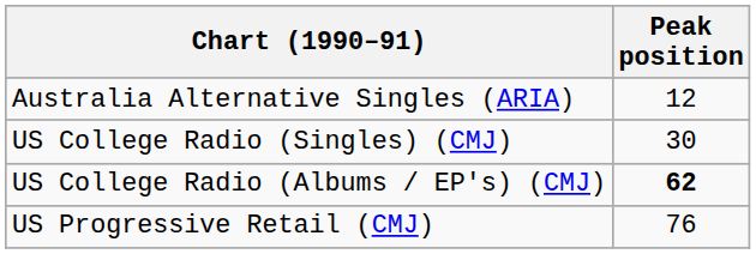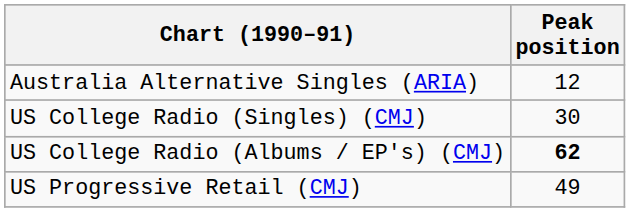 <table class="wikitable sortable">
 <tr>
 <th>Chart (1990–91)</th>
 <th>Peak<br>position</th>
 </tr>
 <tr>
 <td>Australia Alternative Singles (<a href='#'>ARIA</a>)</td>
 <td style="text-align:center;">12</td>
 </tr>
 <tr>
 <td>US College Radio (Singles) (<a href='#'>CMJ</a>)</td>
 <td style="text-align:center;">30</td>
 </tr>
 <tr>
 <td>US College Radio (Albums / EP's) (<a href='#'>CMJ</a>)</td>
 <td style="text-align:center;"><strong>62</strong></td>
 </tr>
 <tr>
 <td>US Progressive Retail (<a href='#'>CMJ</a>)</td>
-<td style="text-align:center;">76</td>
+<td style="text-align:center;">49</td>
 </tr>
 </table>
